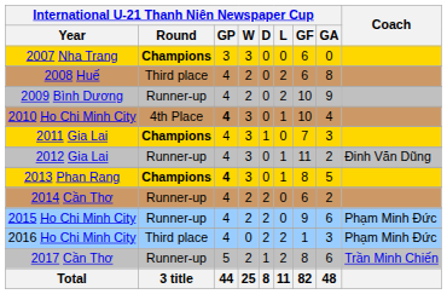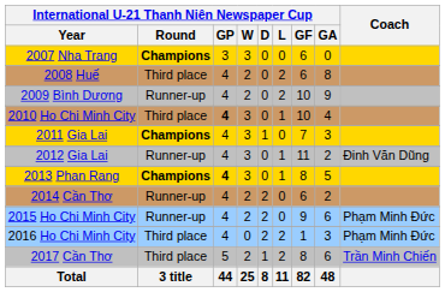 <table class="wikitable" style="text-align:center;">
 <tr>
 <th colspan=8><a href='#'>International U-21 Thanh Niên Newspaper Cup</a></th>
 <th rowspan=2>Coach</th>
 </tr>
 <tr>
 <th>Year</th>
 <th>Round</th>
 <th>GP</th>
 <th>W</th>
 <th>D</th>
 <th>L</th>
 <th>GF</th>
 <th>GA</th>
 </tr>
 <tr style="background-color:gold;">
 <td> <a href='#'>2007</a> <a href='#'>Nha Trang</a></td>
 <td><strong>Champions</strong></td>
 <td>3</td>
 <td>3</td>
 <td>0</td>
 <td>0</td>
 <td>6</td>
 <td>0</td>
 <td style="text-align:left;"></td>
 </tr>
 <tr>
 </tr>
 <tr style="background-color:#cc9966;">
 <td> <a href='#'>2008</a> <a href='#'>Huế</a></td>
 <td>Third place</td>
 <td>4</td>
 <td>2</td>
 <td>0</td>
 <td>2</td>
 <td>6</td>
 <td>8</td>
 <td style="text-align:left;"></td>
 </tr>
 <tr>
 </tr>
 <tr style="background-color:silver;">
 <td> <a href='#'>2009</a> <a href='#'>Bình Dương</a></td>
 <td>Runner-up</td>
 <td>4</td>
 <td>2</td>
 <td>0</td>
 <td>2</td>
 <td>10</td>
 <td>9</td>
 <td style="text-align:left;"></td>
 </tr>
 <tr>
 </tr>
 <tr style="background-color:#cc9966;">
 <td> <a href='#'>2010</a> <a href='#'>Ho Chi Minh City</a></td>
-<td>4th Place</td>
+<td>Third place</td>
 <td><strong>4</strong></td>
 <td>3</td>
 <td>0</td>
 <td>1</td>
 <td>10</td>
 <td>4</td>
 <td style="text-align:left;"></td>
 </tr>
 <tr>
 </tr>
 <tr style="background-color:gold;">
 <td> <a href='#'>2011</a> <a href='#'>Gia Lai</a></td>
 <td><strong>Champions</strong></td>
 <td>4</td>
 <td>3</td>
 <td>1</td>
 <td>0</td>
 <td>7</td>
 <td>3</td>
 <td style="text-align:left;"></td>
 </tr>
 <tr>
 </tr>
 <tr style="background-color:silver;">
 <td> <a href='#'>2012</a> <a href='#'>Gia Lai</a></td>
 <td>Runner-up</td>
 <td>4</td>
 <td>3</td>
 <td>0</td>
 <td>1</td>
 <td>11</td>
 <td>2</td>
 <td style="text-align:left;"> Đinh Văn Dũng</td>
 </tr>
 <tr>
 </tr>
 <tr style="background-color:gold;">
 <td> <a href='#'>2013</a> <a href='#'>Phan Rang</a></td>
 <td><strong>Champions</strong></td>
 <td><strong>4</strong></td>
 <td>3</td>
 <td>0</td>
 <td>1</td>
 <td>8</td>
 <td>5</td>
 <td style="text-align:left;"></td>
 </tr>
 <tr>
 </tr>
 <tr style="background-color:#cc9966;">
 <td> <a href='#'>2014</a> <a href='#'>Cần Thơ</a></td>
 <td>Runner-up</td>
 <td>4</td>
 <td>2</td>
 <td>2</td>
 <td>0</td>
 <td>6</td>
 <td>2</td>
 <td style="text-align:left;"></td>
 </tr>
 <tr>
 </tr>
 <tr style="background-color:#9acdff;">
 <td> <a href='#'>2015</a> <a href='#'>Ho Chi Minh City</a></td>
 <td>Runner-up</td>
 <td>4</td>
 <td>2</td>
 <td>2</td>
 <td>0</td>
 <td>9</td>
 <td>6</td>
 <td style="text-align:left;"> Phạm Minh Đức</td>
 </tr>
 <tr>
 </tr>
 <tr style="background-color:#9acdff;">
 <td> 2016 <a href='#'>Ho Chi Minh City</a></td>
 <td>Third place</td>
 <td>4</td>
 <td>0</td>
 <td>2</td>
 <td>2</td>
 <td>1</td>
 <td>3</td>
 <td style="text-align:left;"> Phạm Minh Đức</td>
 </tr>
 <tr style="background-color:silver;">
 <td> <a href='#'>2017</a> <a href='#'>Cần Thơ</a></td>
-<td>Runner-up</td>
+<td>Third place</td>
 <td>5</td>
 <td>2</td>
 <td>1</td>
 <td>2</td>
 <td>8</td>
 <td>6</td>
 <td style="text-align:left;"> <a href='#'>Trần Minh Chiến</a></td>
 </tr>
 <tr>
 <th>Total</th>
 <th>3 title</th>
 <th>44</th>
 <th>25</th>
 <th>8</th>
 <th>11</th>
 <th>82</th>
 <th>48</th>
 <th></th>
 </tr>
 </table>
